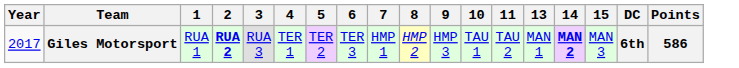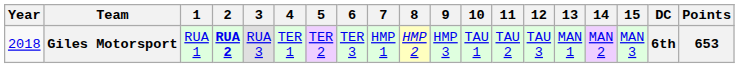 <table class="wikitable" style="text-align:center; font-size:85%">
 <tr>
 <th>Year</th>
 <th>Team</th>
 <th>1</th>
 <th>2</th>
 <th>3</th>
 <th>4</th>
 <th>5</th>
 <th>6</th>
 <th>7</th>
 <th>8</th>
 <th>9</th>
 <th>10</th>
 <th>11</th>
+<th>12</th>
 <th>13</th>
 <th>14</th>
 <th>15</th>
 <th>DC</th>
 <th>Points</th>
 </tr>
 <tr>
-<td><a href='#'>2017</a></td>
+<td><a href='#'>2018</a></td>
 <th nowrap>Giles Motorsport</th>
 <td style="background:#DFFFDF;"><a href='#'>RUA<br>1</a><br></td>
 <td style="background:#DFFFDF;"><strong><a href='#'>RUA<br>2</a><br></strong></td>
 <td style="background:#DFDFDF;"><a href='#'>RUA<br>3</a><br></td>
 <td style="background:#DFFFDF;"><a href='#'>TER<br>1</a><br></td>
 <td style="background:#EFCFFF;"><a href='#'>TER<br>2</a><br></td>
 <td style="background:#DFFFDF;"><a href='#'>TER<br>3</a><br></td>
 <td style="background:#DFFFDF;"><a href='#'>HMP<br>1</a><br></td>
 <td style="background:#FFFFBF;"><em><a href='#'>HMP<br>2</a></em><br></td>
 <td style="background:#DFFFDF;"><a href='#'>HMP<br>3</a><br></td>
 <td style="background:#DFFFDF;"><a href='#'>TAU<br>1</a><br></td>
 <td style="background:#DFFFDF;"><a href='#'>TAU<br>2</a><br></td>
+<td style="background:#DFFFDF;"><a href='#'>TAU<br>3</a><br></td>
 <td style="background:#DFFFDF;"><a href='#'>MAN<br>1</a><br></td>
-<td style="background:#EFCFFF;"><strong><a href='#'>MAN<br>2</a><br></strong></td>
+<td style="background:#EFCFFF;"><a href='#'>MAN<br>2</a><br></td>
 <td style="background:#DFFFDF;"><a href='#'>MAN<br>3</a><br></td>
 <th>6th</th>
-<th>586</th>
+<th>653</th>
 </tr>
 </table>
